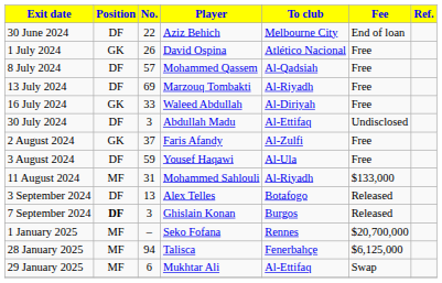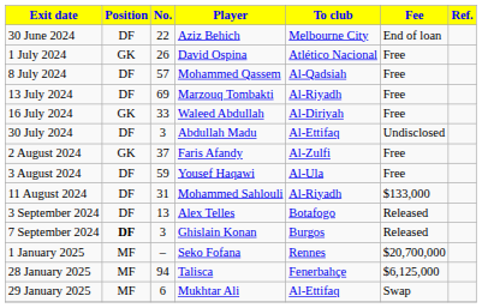 <table class="wikitable sortable">
 <tr>
 <th style="background:yellow; color:blue;"><strong>Exit date</strong></th>
 <th style="background:yellow; color:blue;"><strong>Position</strong></th>
 <th style="background:yellow; color:blue;"><strong>No.</strong></th>
 <th style="background:yellow; color:blue;"><strong>Player</strong></th>
 <th style="background:yellow; color:blue;"><strong>To club</strong></th>
 <th style="background:yellow; color:blue;"><strong>Fee</strong></th>
 <th style="background:yellow; color:blue;"><strong>Ref.</strong></th>
 </tr>
 <tr>
 <td>30 June 2024</td>
 <td style="text-align:center;">DF</td>
 <td style="text-align:center;">22</td>
 <td style="text-align:left;"> <a href='#'>Aziz Behich</a></td>
 <td style="text-align:left;"> <a href='#'>Melbourne City</a></td>
 <td>End of loan</td>
 <td></td>
 </tr>
 <tr>
 <td>1 July 2024</td>
 <td style="text-align:center;">GK</td>
 <td style="text-align:center;">26</td>
 <td style="text-align:left;"> <a href='#'>David Ospina</a></td>
 <td style="text-align:left;"> <a href='#'>Atlético Nacional</a></td>
 <td>Free</td>
 <td></td>
 </tr>
 <tr>
 <td>8 July 2024</td>
 <td style="text-align:center;">DF</td>
 <td style="text-align:center;">57</td>
 <td style="text-align:left;"> <a href='#'>Mohammed Qassem</a></td>
 <td style="text-align:left;"> <a href='#'>Al-Qadsiah</a></td>
 <td>Free</td>
 <td></td>
 </tr>
 <tr>
 <td>13 July 2024</td>
 <td style="text-align:center;">DF</td>
 <td style="text-align:center;">69</td>
 <td style="text-align:left;"> <a href='#'>Marzouq Tombakti</a></td>
 <td style="text-align:left;"> <a href='#'>Al-Riyadh</a></td>
 <td>Free</td>
 <td></td>
 </tr>
 <tr>
 <td>16 July 2024</td>
 <td style="text-align:center;">GK</td>
 <td style="text-align:center;">33</td>
 <td style="text-align:left;"> <a href='#'>Waleed Abdullah</a></td>
 <td style="text-align:left;"> <a href='#'>Al-Diriyah</a></td>
 <td>Free</td>
 <td></td>
 </tr>
 <tr>
 <td>30 July 2024</td>
 <td style="text-align:center;">DF</td>
 <td style="text-align:center;">3</td>
 <td style="text-align:left;"> <a href='#'>Abdullah Madu</a></td>
 <td style="text-align:left;"> <a href='#'>Al-Ettifaq</a></td>
 <td>Undisclosed</td>
 <td></td>
 </tr>
 <tr>
 <td>2 August 2024</td>
 <td style="text-align:center;">GK</td>
 <td style="text-align:center;">37</td>
 <td style="text-align:left;"> <a href='#'>Faris Afandy</a></td>
 <td style="text-align:left;"> <a href='#'>Al-Zulfi</a></td>
 <td>Free</td>
 <td></td>
 </tr>
 <tr>
 <td>3 August 2024</td>
 <td style="text-align:center;">DF</td>
 <td style="text-align:center;">59</td>
 <td style="text-align:left;"> <a href='#'>Yousef Haqawi</a></td>
 <td style="text-align:left;"> <a href='#'>Al-Ula</a></td>
 <td>Free</td>
 <td></td>
 </tr>
 <tr>
 <td>11 August 2024</td>
-<td style="text-align:center;">MF</td>
+<td style="text-align:center;">DF</td>
 <td style="text-align:center;">31</td>
 <td style="text-align:left;"> <a href='#'>Mohammed Sahlouli</a></td>
 <td style="text-align:left;"> <a href='#'>Al-Riyadh</a></td>
 <td>$133,000</td>
 <td></td>
 </tr>
 <tr>
 <td>3 September 2024</td>
 <td style="text-align:center;">DF</td>
 <td style="text-align:center;">13</td>
 <td style="text-align:left;"> <a href='#'>Alex Telles</a></td>
 <td style="text-align:left;"> <a href='#'>Botafogo</a></td>
 <td>Released</td>
 <td></td>
 </tr>
 <tr>
 <td>7 September 2024</td>
 <td style="text-align:center;"><strong>DF</strong></td>
 <td style="text-align:center;">3</td>
 <td style="text-align:left;"> <a href='#'>Ghislain Konan</a></td>
 <td style="text-align:left;"> <a href='#'>Burgos</a></td>
 <td>Released</td>
 <td></td>
 </tr>
 <tr>
 <td>1 January 2025</td>
 <td style="text-align:center;">MF</td>
 <td style="text-align:center;">–</td>
 <td style="text-align:left;"> <a href='#'>Seko Fofana</a></td>
 <td style="text-align:left;"> <a href='#'>Rennes</a></td>
 <td>$20,700,000</td>
 <td></td>
 </tr>
 <tr>
 <td>28 January 2025</td>
 <td style="text-align:center;">MF</td>
 <td style="text-align:center;">94</td>
 <td style="text-align:left;"> <a href='#'>Talisca</a></td>
 <td style="text-align:left;"> <a href='#'>Fenerbahçe</a></td>
 <td>$6,125,000</td>
 <td></td>
 </tr>
 <tr>
 <td>29 January 2025</td>
 <td style="text-align:center;">MF</td>
 <td style="text-align:center;">6</td>
 <td style="text-align:left;"> <a href='#'>Mukhtar Ali</a></td>
 <td style="text-align:left;"> <a href='#'>Al-Ettifaq</a></td>
 <td>Swap</td>
 <td></td>
 </tr>
 <tr>
 </tr>
 </table>
